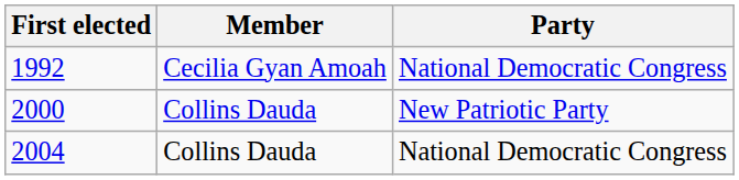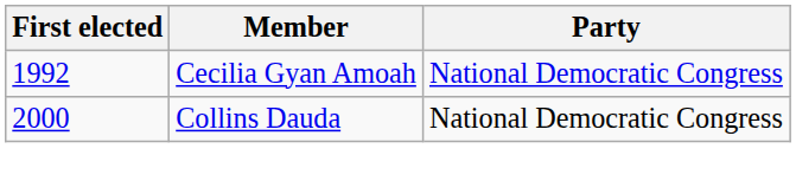 <table class="wikitable">
 <tr>
 <th>First elected</th>
 <th>Member</th>
 <th>Party</th>
 </tr>
 <tr>
 <td><a href='#'>1992</a></td>
 <td><a href='#'>Cecilia Gyan Amoah</a></td>
 <td><a href='#'>National Democratic Congress</a></td>
 </tr>
 <tr>
 <td><a href='#'>2000</a></td>
 <td><a href='#'>Collins Dauda</a></td>
-<td><a href='#'>New Patriotic Party</a></td>
-</tr>
-<tr>
-<td><a href='#'>2004</a></td>
-<td>Collins Dauda</td>
 <td>National Democratic Congress</td>
 </tr>
 </table>
